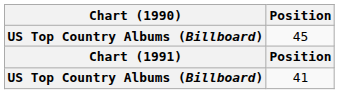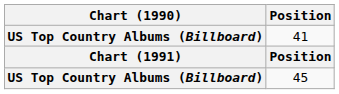 <table class="wikitable plainrowheaders" style="text-align:center">
 <tr>
 <th scope="col">Chart (1990)</th>
 <th scope="col">Position</th>
 </tr>
 <tr>
 <th scope="row">US Top Country Albums (<em>Billboard</em>)</th>
-<td>45</td>
+<td>41</td>
 </tr>
 <tr>
 <th scope="col">Chart (1991)</th>
 <th scope="col">Position</th>
 </tr>
 <tr>
 <th scope="row">US Top Country Albums (<em>Billboard</em>)</th>
-<td>41</td>
+<td>45</td>
 </tr>
 </table>
